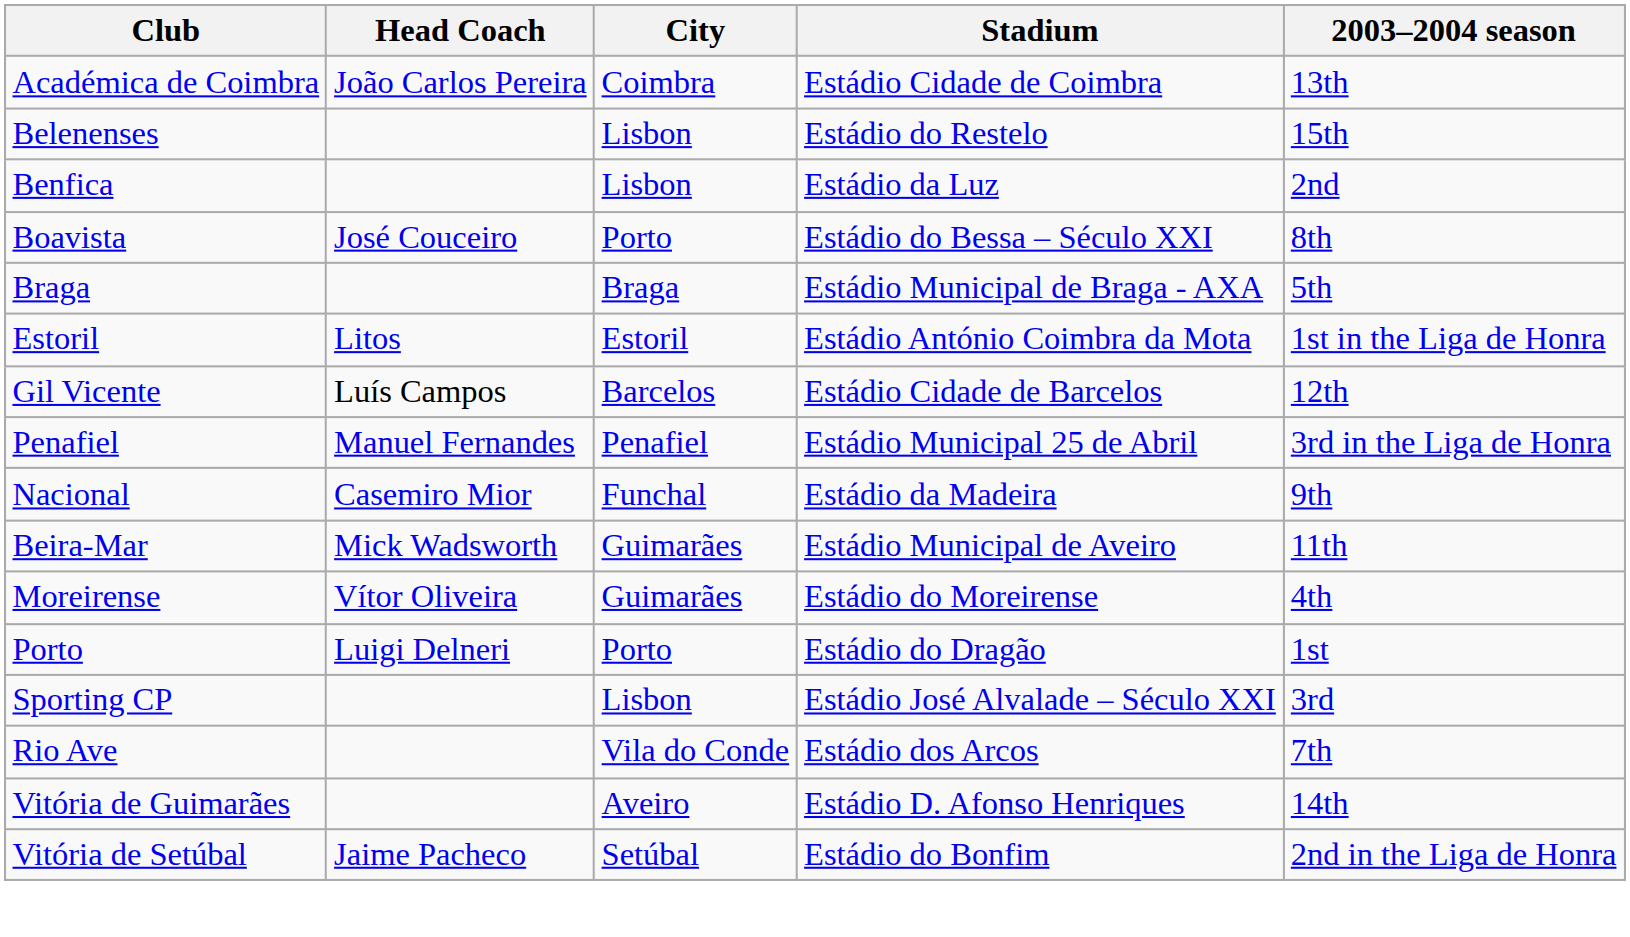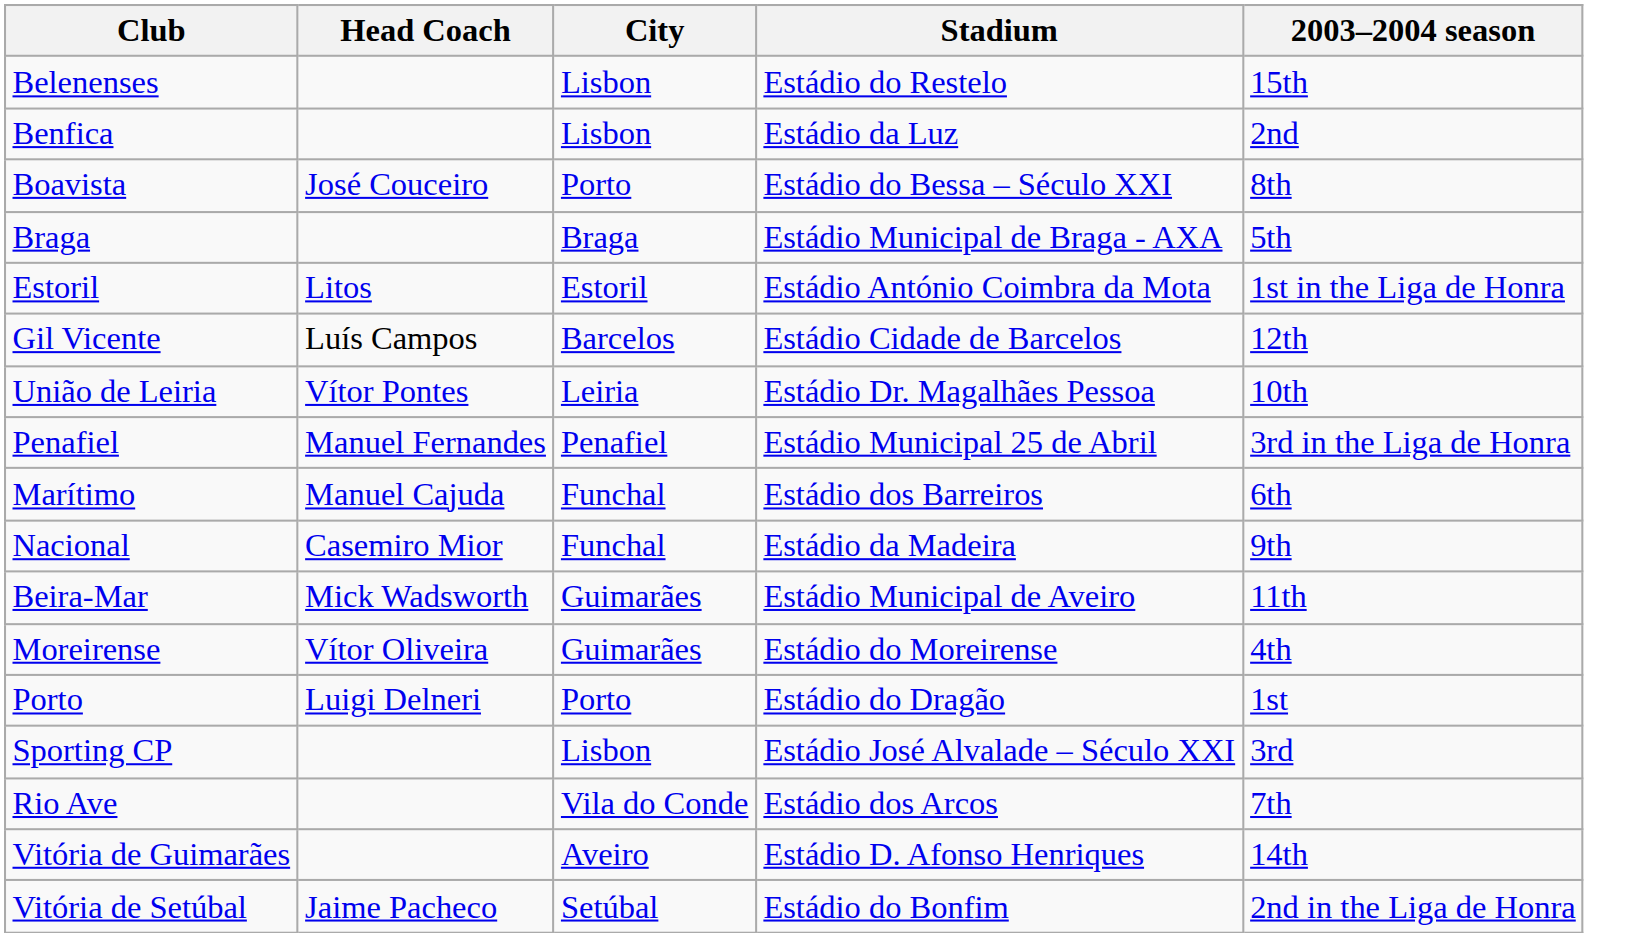 <table class="wikitable sortable">
 <tr>
 <th>Club</th>
 <th>Head Coach</th>
 <th>City</th>
 <th>Stadium</th>
 <th>2003–2004 season</th>
-</tr>
-<tr>
-<td><a href='#'>Académica de Coimbra</a></td>
-<td> <a href='#'>João Carlos Pereira</a></td>
-<td><a href='#'>Coimbra</a></td>
-<td><a href='#'>Estádio Cidade de Coimbra</a></td>
-<td><a href='#'>13th</a></td>
 </tr>
 <tr>
 <td><a href='#'>Belenenses</a></td>
 <td> </td>
 <td><a href='#'>Lisbon</a></td>
 <td><a href='#'>Estádio do Restelo</a></td>
 <td><a href='#'>15th</a></td>
 </tr>
 <tr>
 <td><a href='#'>Benfica</a></td>
 <td> </td>
 <td><a href='#'>Lisbon</a></td>
 <td><a href='#'>Estádio da Luz</a></td>
 <td><a href='#'>2nd</a></td>
 </tr>
 <tr>
 <td><a href='#'>Boavista</a></td>
 <td> <a href='#'>José Couceiro</a></td>
 <td><a href='#'>Porto</a></td>
 <td><a href='#'>Estádio do Bessa – Século XXI</a></td>
 <td><a href='#'>8th</a></td>
 </tr>
 <tr>
 <td><a href='#'>Braga</a></td>
 <td> </td>
 <td><a href='#'>Braga</a></td>
 <td><a href='#'>Estádio Municipal de Braga - AXA</a></td>
 <td><a href='#'>5th</a></td>
 </tr>
 <tr>
 <td><a href='#'>Estoril</a></td>
 <td> <a href='#'>Litos</a></td>
 <td><a href='#'>Estoril</a></td>
 <td><a href='#'>Estádio António Coimbra da Mota</a></td>
 <td><a href='#'>1st in the Liga de Honra</a></td>
 </tr>
 <tr>
 <td><a href='#'>Gil Vicente</a></td>
 <td> Luís Campos</td>
 <td><a href='#'>Barcelos</a></td>
 <td><a href='#'>Estádio Cidade de Barcelos</a></td>
 <td><a href='#'>12th</a></td>
 </tr>
 <tr>
+<td><a href='#'>União de Leiria</a></td>
+<td> <a href='#'>Vítor Pontes</a></td>
+<td><a href='#'>Leiria</a></td>
+<td><a href='#'>Estádio Dr. Magalhães Pessoa</a></td>
+<td><a href='#'>10th</a></td>
+</tr>
+<tr>
 <td><a href='#'>Penafiel</a></td>
 <td> <a href='#'>Manuel Fernandes</a></td>
 <td><a href='#'>Penafiel</a></td>
 <td><a href='#'>Estádio Municipal 25 de Abril</a></td>
 <td><a href='#'>3rd in the Liga de Honra</a></td>
+</tr>
+<tr>
+<td><a href='#'>Marítimo</a></td>
+<td> <a href='#'>Manuel Cajuda</a></td>
+<td><a href='#'>Funchal</a></td>
+<td><a href='#'>Estádio dos Barreiros</a></td>
+<td><a href='#'>6th</a></td>
 </tr>
 <tr>
 <td><a href='#'>Nacional</a></td>
 <td> <a href='#'>Casemiro Mior</a></td>
 <td><a href='#'>Funchal</a></td>
 <td><a href='#'>Estádio da Madeira</a></td>
 <td><a href='#'>9th</a></td>
 </tr>
 <tr>
 <td><a href='#'>Beira-Mar</a></td>
 <td> <a href='#'>Mick Wadsworth</a></td>
 <td><a href='#'>Guimarães</a></td>
 <td><a href='#'>Estádio Municipal de Aveiro</a></td>
 <td><a href='#'>11th</a></td>
 </tr>
 <tr>
 <td><a href='#'>Moreirense</a></td>
 <td> <a href='#'>Vítor Oliveira</a></td>
 <td><a href='#'>Guimarães</a></td>
 <td><a href='#'>Estádio do Moreirense</a></td>
 <td><a href='#'>4th</a></td>
 </tr>
 <tr>
 <td><a href='#'>Porto</a></td>
 <td> <a href='#'>Luigi Delneri</a></td>
 <td><a href='#'>Porto</a></td>
 <td><a href='#'>Estádio do Dragão</a></td>
 <td><a href='#'>1st</a></td>
 </tr>
 <tr>
 <td><a href='#'>Sporting CP</a></td>
 <td> </td>
 <td><a href='#'>Lisbon</a></td>
 <td><a href='#'>Estádio José Alvalade – Século XXI</a></td>
 <td><a href='#'>3rd</a></td>
 </tr>
 <tr>
 <td><a href='#'>Rio Ave</a></td>
 <td> </td>
 <td><a href='#'>Vila do Conde</a></td>
 <td><a href='#'>Estádio dos Arcos</a></td>
 <td><a href='#'>7th</a></td>
 </tr>
 <tr>
 <td><a href='#'>Vitória de Guimarães</a></td>
 <td> </td>
 <td><a href='#'>Aveiro</a></td>
 <td><a href='#'>Estádio D. Afonso Henriques</a></td>
 <td><a href='#'>14th</a></td>
 </tr>
 <tr>
 <td><a href='#'>Vitória de Setúbal</a></td>
 <td> <a href='#'>Jaime Pacheco</a></td>
 <td><a href='#'>Setúbal</a></td>
 <td><a href='#'>Estádio do Bonfim</a></td>
 <td><a href='#'>2nd in the Liga de Honra</a></td>
 </tr>
 </table>
